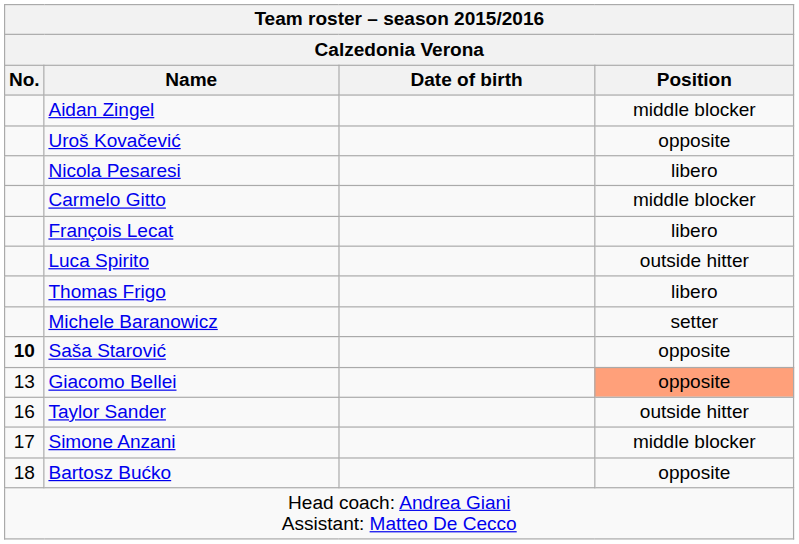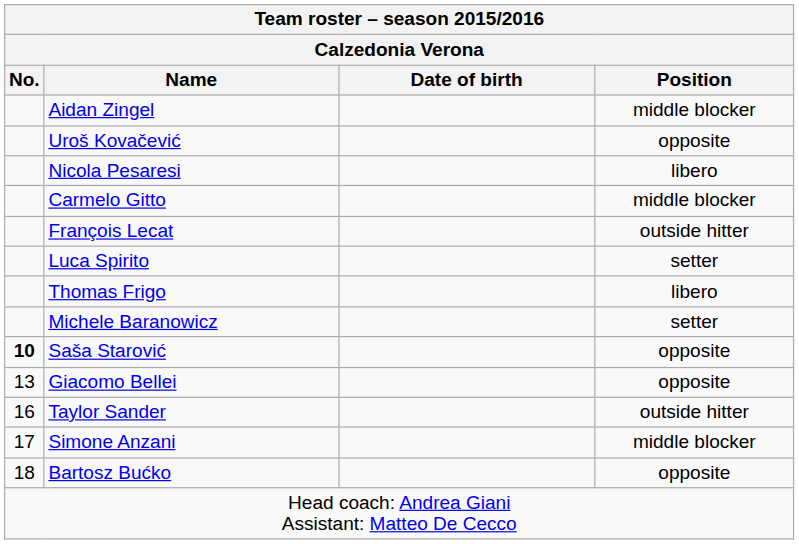 <table class="wikitable collapsible collapsed sortable" style="font-size:100%; text-align:center;">
 <tr>
 <th colspan=6>Team roster – season 2015/2016</th>
 </tr>
 <tr>
 <th colspan=6>Calzedonia Verona</th>
 </tr>
 <tr>
 <th>No.</th>
 <th style="width:15em">Name</th>
 <th style="width:13em">Date of birth</th>
 <th style="width:10em">Position</th>
 </tr>
 <tr>
 <td></td>
 <td align=left> <a href='#'>Aidan Zingel</a></td>
 <td align=right></td>
 <td>middle blocker</td>
 </tr>
 <tr>
 <td></td>
 <td align=left> <a href='#'>Uroš Kovačević</a></td>
 <td align=right></td>
 <td>opposite</td>
 </tr>
 <tr>
 <td></td>
 <td align=left> <a href='#'>Nicola Pesaresi</a></td>
 <td align=right></td>
 <td>libero</td>
 </tr>
 <tr>
 <td></td>
 <td align=left> <a href='#'>Carmelo Gitto</a></td>
 <td align=right></td>
 <td>middle blocker</td>
 </tr>
 <tr>
 <td></td>
 <td align=left> <a href='#'>François Lecat</a></td>
 <td align=right></td>
-<td>libero</td>
+<td>outside hitter</td>
 </tr>
 <tr>
 <td></td>
 <td align=left> <a href='#'>Luca Spirito</a></td>
 <td align=right></td>
-<td>outside hitter</td>
+<td>setter</td>
 </tr>
 <tr>
 <td></td>
 <td align=left> <a href='#'>Thomas Frigo</a></td>
 <td align=right></td>
 <td>libero</td>
 </tr>
 <tr>
 <td></td>
 <td align=left> <a href='#'>Michele Baranowicz</a></td>
 <td align=right></td>
 <td>setter</td>
 </tr>
 <tr>
 <td><strong>10</strong></td>
 <td align=left> <a href='#'>Saša Starović</a></td>
 <td align=right></td>
 <td>opposite</td>
 </tr>
 <tr>
 <td>13</td>
 <td align=left> <a href='#'>Giacomo Bellei</a></td>
 <td align=right></td>
-<td style="background: lightsalmon;">opposite</td>
+<td>opposite</td>
 </tr>
 <tr>
 <td>16</td>
 <td align=left> <a href='#'>Taylor Sander</a></td>
 <td align=right></td>
 <td>outside hitter</td>
 </tr>
 <tr>
 <td>17</td>
 <td align=left> <a href='#'>Simone Anzani</a></td>
 <td align=right></td>
 <td>middle blocker</td>
 </tr>
 <tr>
 <td>18</td>
 <td align=left> <a href='#'>Bartosz Bućko</a></td>
 <td align=right></td>
 <td>opposite</td>
 </tr>
 <tr>
 <td colspan=4>Head coach: <a href='#'>Andrea Giani</a><br>Assistant: <a href='#'>Matteo De Cecco</a></td>
 </tr>
 </table>
